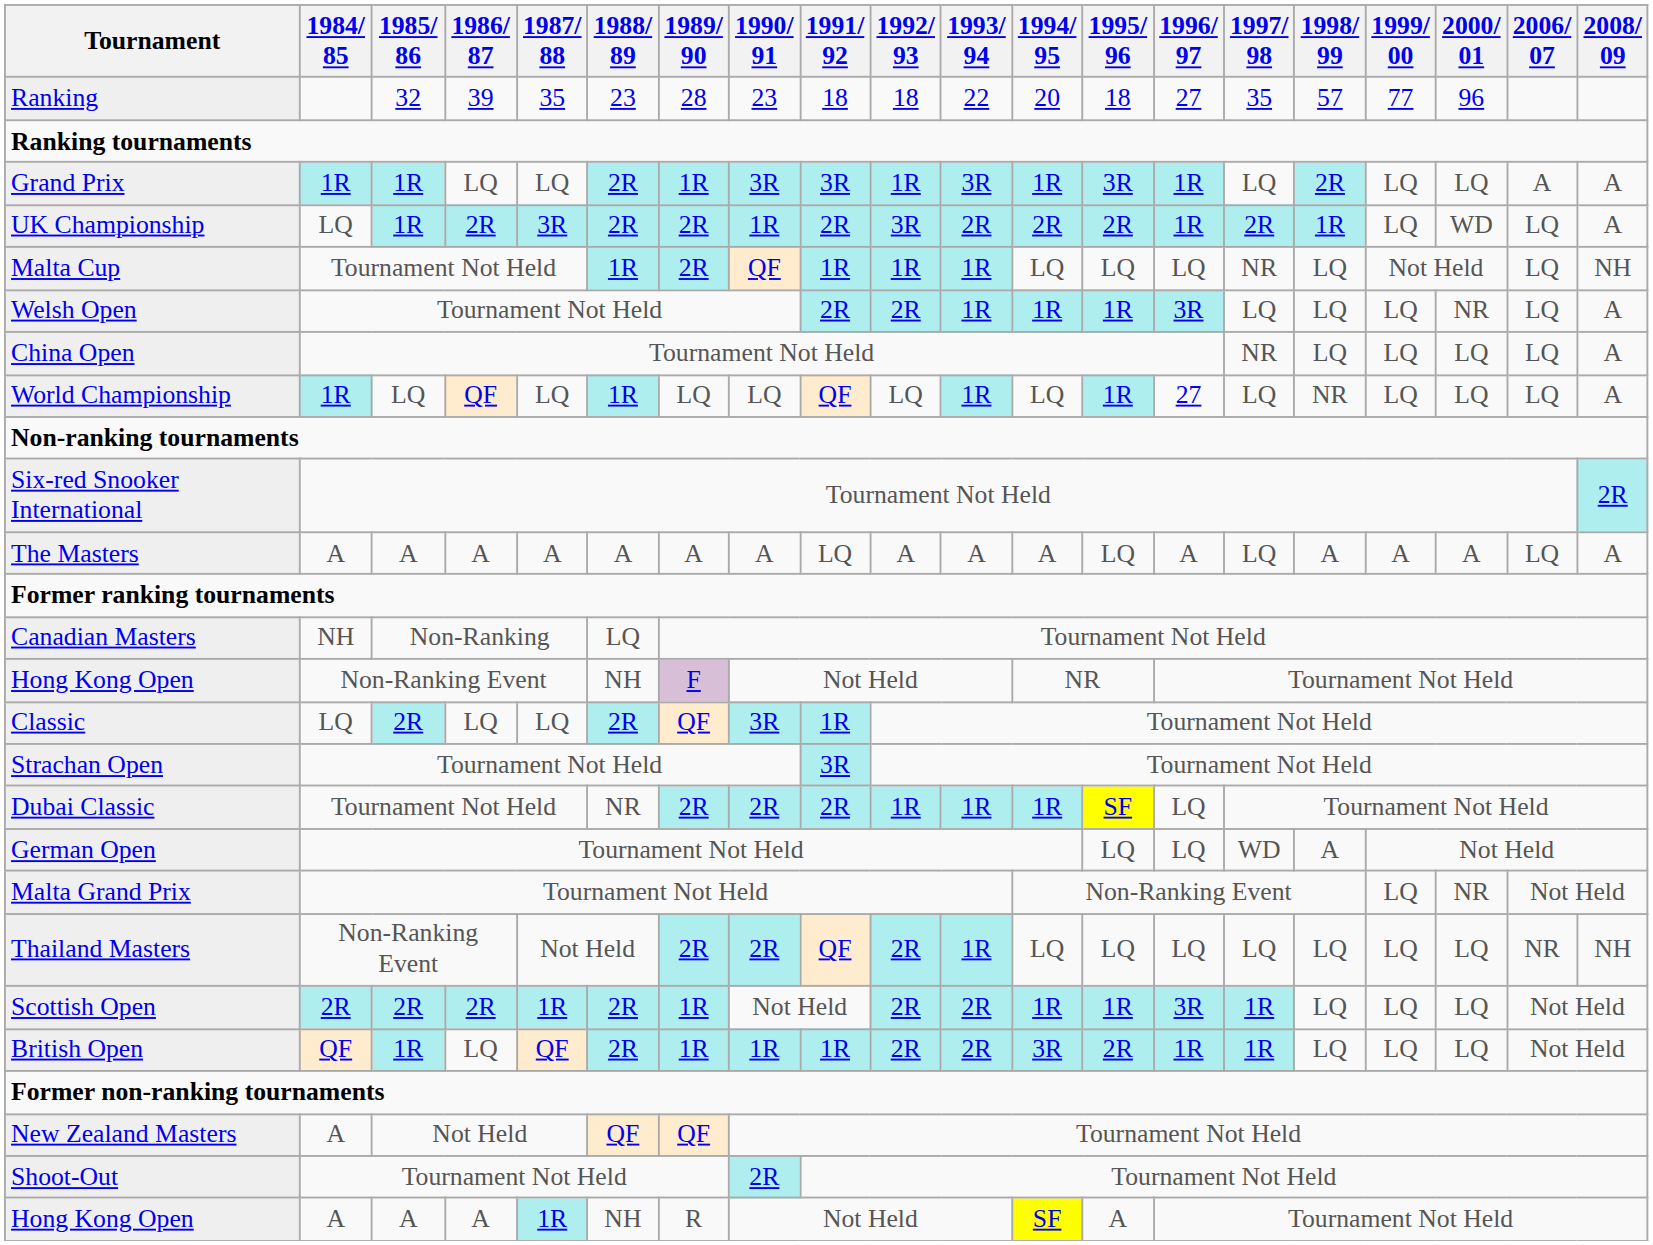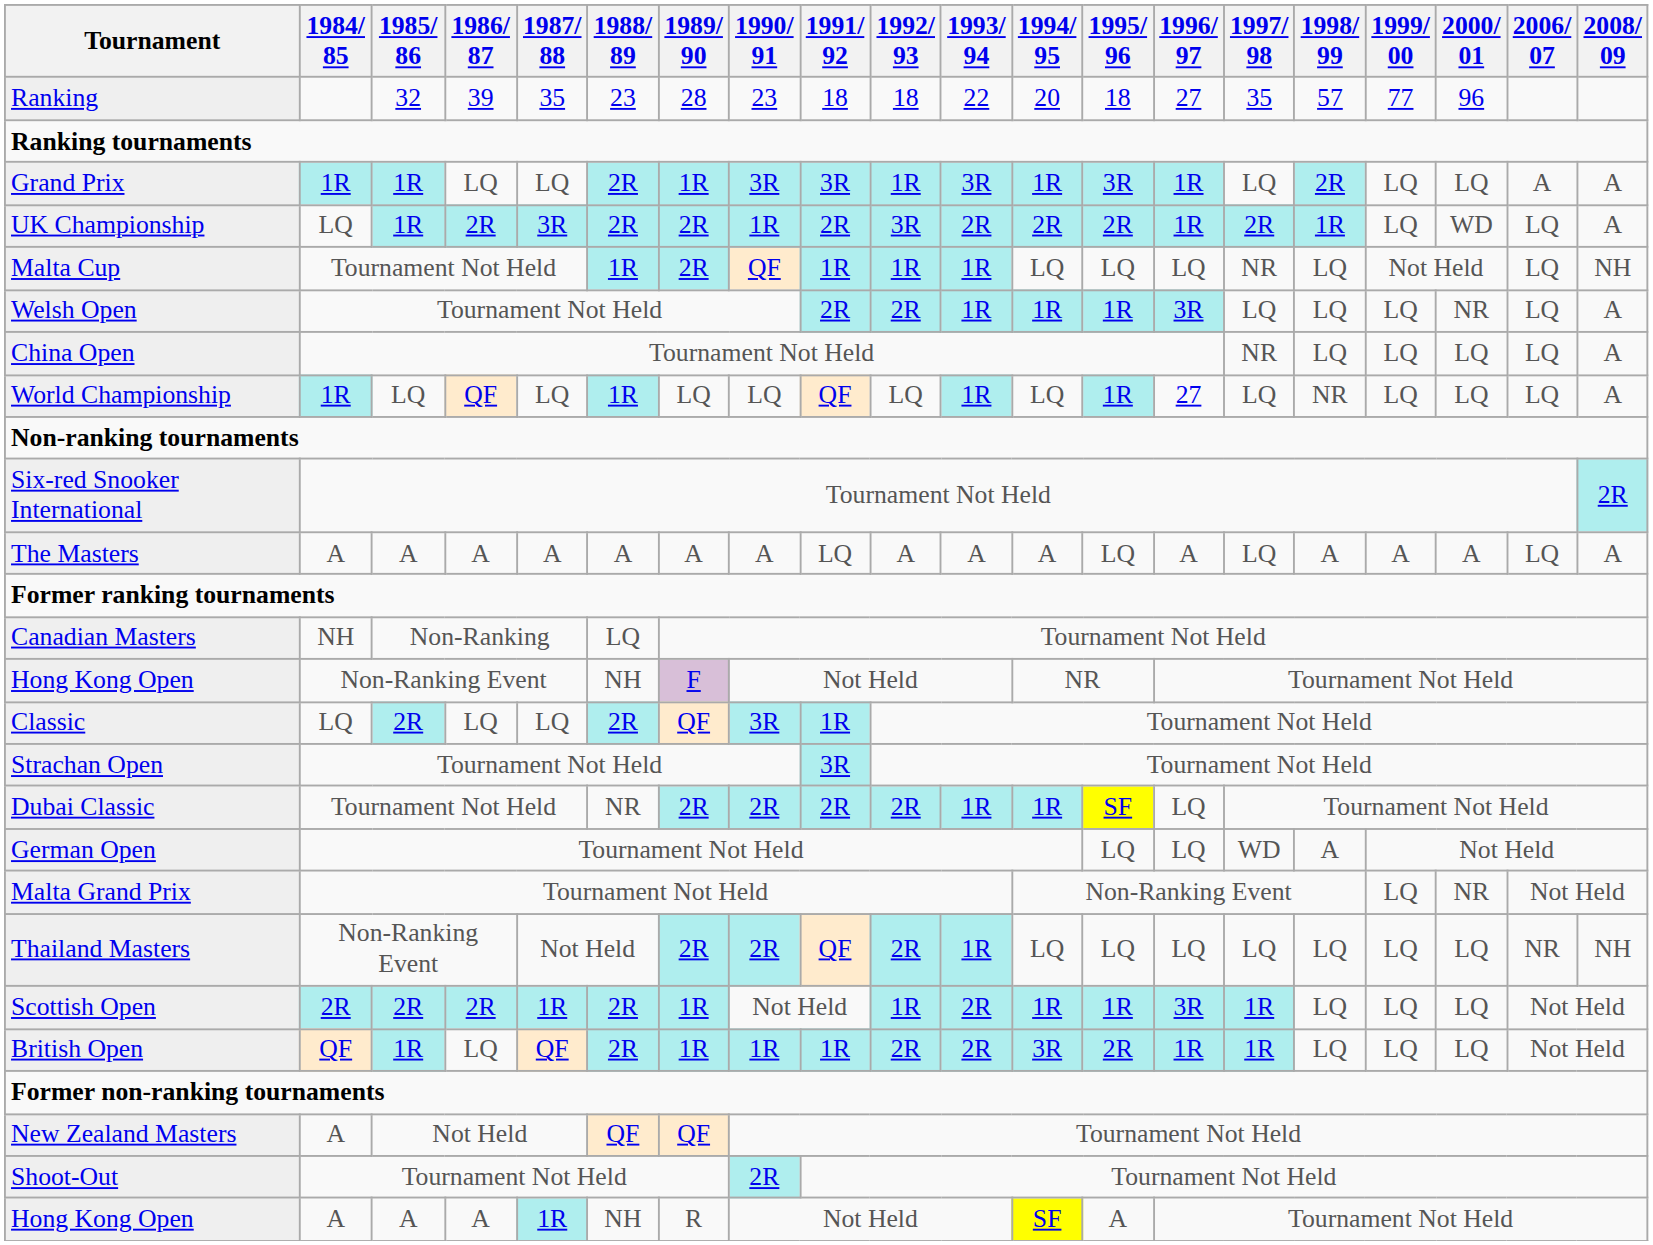 <table class="wikitable" style="font-size:85%">
 <tr>
 <th>Tournament</th>
 <th><a href='#'>1984/<br>85</a></th>
 <th><a href='#'>1985/<br>86</a></th>
 <th><a href='#'>1986/<br>87</a></th>
 <th><a href='#'>1987/<br>88</a></th>
 <th><a href='#'>1988/<br>89</a></th>
 <th><a href='#'>1989/<br>90</a></th>
 <th><a href='#'>1990/<br>91</a></th>
 <th><a href='#'>1991/<br>92</a></th>
 <th><a href='#'>1992/<br>93</a></th>
 <th><a href='#'>1993/<br>94</a></th>
 <th><a href='#'>1994/<br>95</a></th>
 <th><a href='#'>1995/<br>96</a></th>
 <th><a href='#'>1996/<br>97</a></th>
 <th><a href='#'>1997/<br>98</a></th>
 <th><a href='#'>1998/<br>99</a></th>
 <th><a href='#'>1999/<br>00</a></th>
 <th><a href='#'>2000/<br>01</a></th>
 <th><a href='#'>2006/<br>07</a></th>
 <th><a href='#'>2008/<br>09</a></th>
 </tr>
 <tr>
 <td style="background:#EFEFEF;"><a href='#'>Ranking</a></td>
 <td align="center"></td>
 <td align="center"><a href='#'>32</a></td>
 <td align="center"><a href='#'>39</a></td>
 <td align="center"><a href='#'>35</a></td>
 <td align="center"><a href='#'>23</a></td>
 <td align="center"><a href='#'>28</a></td>
 <td align="center"><a href='#'>23</a></td>
 <td align="center"><a href='#'>18</a></td>
 <td align="center"><a href='#'>18</a></td>
 <td align="center"><a href='#'>22</a></td>
 <td align="center"><a href='#'>20</a></td>
 <td align="center"><a href='#'>18</a></td>
 <td align="center"><a href='#'>27</a></td>
 <td align="center"><a href='#'>35</a></td>
 <td align="center"><a href='#'>57</a></td>
 <td align="center"><a href='#'>77</a></td>
 <td align="center"><a href='#'>96</a></td>
 <td align="center"></td>
 <td align="center"></td>
 </tr>
 <tr>
 <td colspan="50"><strong>Ranking tournaments</strong></td>
 </tr>
 <tr>
 <td style="background:#EFEFEF;"><a href='#'>Grand Prix</a></td>
 <td style="text-align:center; background:#afeeee;"><a href='#'>1R</a></td>
 <td style="text-align:center; background:#afeeee;"><a href='#'>1R</a></td>
 <td style="text-align:center; color:#555555;">LQ</td>
 <td style="text-align:center; color:#555555;">LQ</td>
 <td style="text-align:center; background:#afeeee;"><a href='#'>2R</a></td>
 <td style="text-align:center; background:#afeeee;"><a href='#'>1R</a></td>
 <td style="text-align:center; background:#afeeee;"><a href='#'>3R</a></td>
 <td style="text-align:center; background:#afeeee;"><a href='#'>3R</a></td>
 <td style="text-align:center; background:#afeeee;"><a href='#'>1R</a></td>
 <td style="text-align:center; background:#afeeee;"><a href='#'>3R</a></td>
 <td style="text-align:center; background:#afeeee;"><a href='#'>1R</a></td>
 <td style="text-align:center; background:#afeeee;"><a href='#'>3R</a></td>
 <td style="text-align:center; background:#afeeee;"><a href='#'>1R</a></td>
 <td style="text-align:center; color:#555555;">LQ</td>
 <td style="text-align:center; background:#afeeee;"><a href='#'>2R</a></td>
 <td style="text-align:center; color:#555555;">LQ</td>
 <td style="text-align:center; color:#555555;">LQ</td>
 <td style="text-align:center; color:#555555;">A</td>
 <td style="text-align:center; color:#555555;">A</td>
 </tr>
 <tr>
 <td style="background:#EFEFEF;"><a href='#'>UK Championship</a></td>
 <td style="text-align:center; color:#555555;">LQ</td>
 <td style="text-align:center; background:#afeeee;"><a href='#'>1R</a></td>
 <td style="text-align:center; background:#afeeee;"><a href='#'>2R</a></td>
 <td style="text-align:center; background:#afeeee;"><a href='#'>3R</a></td>
 <td style="text-align:center; background:#afeeee;"><a href='#'>2R</a></td>
 <td style="text-align:center; background:#afeeee;"><a href='#'>2R</a></td>
 <td style="text-align:center; background:#afeeee;"><a href='#'>1R</a></td>
 <td style="text-align:center; background:#afeeee;"><a href='#'>2R</a></td>
 <td style="text-align:center; background:#afeeee;"><a href='#'>3R</a></td>
 <td style="text-align:center; background:#afeeee;"><a href='#'>2R</a></td>
 <td style="text-align:center; background:#afeeee;"><a href='#'>2R</a></td>
 <td style="text-align:center; background:#afeeee;"><a href='#'>2R</a></td>
 <td style="text-align:center; background:#afeeee;"><a href='#'>1R</a></td>
 <td style="text-align:center; background:#afeeee;"><a href='#'>2R</a></td>
 <td style="text-align:center; background:#afeeee;"><a href='#'>1R</a></td>
 <td style="text-align:center; color:#555555;">LQ</td>
 <td style="text-align:center; color:#555555;">WD</td>
 <td style="text-align:center; color:#555555;">LQ</td>
 <td style="text-align:center; color:#555555;">A</td>
 </tr>
 <tr>
 <td style="background:#EFEFEF;"><a href='#'>Malta Cup</a></td>
 <td colspan="4" style="text-align:center; color:#555555;">Tournament Not Held</td>
 <td style="text-align:center; background:#afeeee;"><a href='#'>1R</a></td>
 <td style="text-align:center; background:#afeeee;"><a href='#'>2R</a></td>
 <td style="text-align:center; background:#ffebcd;"><a href='#'>QF</a></td>
 <td style="text-align:center; background:#afeeee;"><a href='#'>1R</a></td>
 <td style="text-align:center; background:#afeeee;"><a href='#'>1R</a></td>
 <td style="text-align:center; background:#afeeee;"><a href='#'>1R</a></td>
 <td style="text-align:center; color:#555555;">LQ</td>
 <td style="text-align:center; color:#555555;">LQ</td>
 <td style="text-align:center; color:#555555;">LQ</td>
 <td style="text-align:center; color:#555555;">NR</td>
 <td style="text-align:center; color:#555555;">LQ</td>
 <td colspan="2" style="text-align:center; color:#555555;">Not Held</td>
 <td style="text-align:center; color:#555555;">LQ</td>
 <td style="text-align:center; color:#555555;">NH</td>
 </tr>
 <tr>
 <td style="background:#EFEFEF;"><a href='#'>Welsh Open</a></td>
 <td colspan="7" style="text-align:center; color:#555555;">Tournament Not Held</td>
 <td style="text-align:center; background:#afeeee;"><a href='#'>2R</a></td>
 <td style="text-align:center; background:#afeeee;"><a href='#'>2R</a></td>
 <td style="text-align:center; background:#afeeee;"><a href='#'>1R</a></td>
 <td style="text-align:center; background:#afeeee;"><a href='#'>1R</a></td>
 <td style="text-align:center; background:#afeeee;"><a href='#'>1R</a></td>
 <td style="text-align:center; background:#afeeee;"><a href='#'>3R</a></td>
 <td style="text-align:center; color:#555555;">LQ</td>
 <td style="text-align:center; color:#555555;">LQ</td>
 <td style="text-align:center; color:#555555;">LQ</td>
 <td style="text-align:center; color:#555555;">NR</td>
 <td style="text-align:center; color:#555555;">LQ</td>
 <td style="text-align:center; color:#555555;">A</td>
 </tr>
 <tr>
 <td style="background:#EFEFEF;"><a href='#'>China Open</a></td>
 <td colspan="13" style="text-align:center; color:#555555;">Tournament Not Held</td>
 <td style="text-align:center; color:#555555;">NR</td>
 <td style="text-align:center; color:#555555;">LQ</td>
 <td style="text-align:center; color:#555555;">LQ</td>
 <td style="text-align:center; color:#555555;">LQ</td>
 <td style="text-align:center; color:#555555;">LQ</td>
 <td style="text-align:center; color:#555555;">A</td>
 </tr>
 <tr>
 <td style="background:#EFEFEF;"><a href='#'>World Championship</a></td>
 <td style="text-align:center; background:#afeeee;"><a href='#'>1R</a></td>
 <td style="text-align:center; color:#555555;">LQ</td>
 <td style="text-align:center; background:#ffebcd;"><a href='#'>QF</a></td>
 <td style="text-align:center; color:#555555;">LQ</td>
 <td style="text-align:center; background:#afeeee;"><a href='#'>1R</a></td>
 <td style="text-align:center; color:#555555;">LQ</td>
 <td style="text-align:center; color:#555555;">LQ</td>
 <td style="text-align:center; background:#ffebcd;"><a href='#'>QF</a></td>
 <td style="text-align:center; color:#555555;">LQ</td>
 <td style="text-align:center; background:#afeeee;"><a href='#'>1R</a></td>
 <td style="text-align:center; color:#555555;">LQ</td>
 <td style="text-align:center; background:#afeeee;"><a href='#'>1R</a></td>
 <td align="center"><a href='#'>27</a></td>
 <td style="text-align:center; color:#555555;">LQ</td>
 <td style="text-align:center; color:#555555;">NR</td>
 <td style="text-align:center; color:#555555;">LQ</td>
 <td style="text-align:center; color:#555555;">LQ</td>
 <td style="text-align:center; color:#555555;">LQ</td>
 <td style="text-align:center; color:#555555;">A</td>
 </tr>
 <tr>
 <td colspan="50"><strong>Non-ranking tournaments</strong></td>
 </tr>
 <tr>
 <td style="background:#EFEFEF;"><a href='#'>Six-red Snooker International</a></td>
 <td colspan=18 style="text-align:center; color:#555555;">Tournament Not Held</td>
 <td align="center" style="background:#afeeee;"><a href='#'>2R</a></td>
 </tr>
 <tr>
 <td style="background:#EFEFEF;"><a href='#'>The Masters</a></td>
 <td style="text-align:center; color:#555555;">A</td>
 <td style="text-align:center; color:#555555;">A</td>
 <td style="text-align:center; color:#555555;">A</td>
 <td style="text-align:center; color:#555555;">A</td>
 <td style="text-align:center; color:#555555;">A</td>
 <td style="text-align:center; color:#555555;">A</td>
 <td style="text-align:center; color:#555555;">A</td>
 <td style="text-align:center; color:#555555;">LQ</td>
 <td style="text-align:center; color:#555555;">A</td>
 <td style="text-align:center; color:#555555;">A</td>
 <td style="text-align:center; color:#555555;">A</td>
 <td style="text-align:center; color:#555555;">LQ</td>
 <td style="text-align:center; color:#555555;">A</td>
 <td style="text-align:center; color:#555555;">LQ</td>
 <td style="text-align:center; color:#555555;">A</td>
 <td style="text-align:center; color:#555555;">A</td>
 <td style="text-align:center; color:#555555;">A</td>
 <td style="text-align:center; color:#555555;">LQ</td>
 <td style="text-align:center; color:#555555;">A</td>
 </tr>
 <tr>
 <td colspan="50"><strong>Former ranking tournaments</strong></td>
 </tr>
 <tr>
 <td style="background:#EFEFEF;"><a href='#'>Canadian Masters</a></td>
 <td align="center" style="color:#555555;">NH</td>
 <td colspan="3" style="text-align:center; color:#555555;">Non-Ranking</td>
 <td style="text-align:center; color:#555555;">LQ</td>
 <td colspan="30" style="text-align:center; color:#555555;">Tournament Not Held</td>
 </tr>
 <tr>
 <td style="background:#EFEFEF;"><a href='#'>Hong Kong Open</a></td>
 <td align="center" colspan="4" style="color:#555555;">Non-Ranking Event</td>
 <td align="center" style="color:#555555;">NH</td>
 <td align="center" style="background:#D8BFD8;"><a href='#'>F</a></td>
 <td align="center" colspan="4" style="color:#555555;">Not Held</td>
 <td align="center" colspan="2" style="color:#555555;">NR</td>
 <td align="center" colspan="30" style="color:#555555;">Tournament Not Held</td>
 </tr>
 <tr>
 <td style="background:#EFEFEF;"><a href='#'>Classic</a></td>
 <td align="center" style="color:#555555;">LQ</td>
 <td align="center" style="background:#afeeee;"><a href='#'>2R</a></td>
 <td align="center" style="color:#555555;">LQ</td>
 <td align="center" style="color:#555555;">LQ</td>
 <td align="center" style="background:#afeeee;"><a href='#'>2R</a></td>
 <td style="text-align:center; background:#ffebcd;"><a href='#'>QF</a></td>
 <td align="center" style="background:#afeeee;"><a href='#'>3R</a></td>
 <td align="center" style="background:#afeeee;"><a href='#'>1R</a></td>
 <td align="center" colspan="50" style="color:#555555;">Tournament Not Held</td>
 </tr>
 <tr>
 <td style="background:#EFEFEF;"><a href='#'>Strachan Open</a></td>
 <td align="center" colspan="7" style="color:#555555;">Tournament Not Held</td>
 <td align="center" style="background:#afeeee;"><a href='#'>3R</a></td>
 <td align="center" colspan="50" style="color:#555555;">Tournament Not Held</td>
 </tr>
 <tr>
 <td style="background:#EFEFEF;"><a href='#'>Dubai Classic</a></td>
 <td colspan="4" style="text-align:center; color:#555555;">Tournament Not Held</td>
 <td style="text-align:center; color:#555555;">NR</td>
 <td align="center" style="background:#afeeee;"><a href='#'>2R</a></td>
 <td align="center" style="background:#afeeee;"><a href='#'>2R</a></td>
 <td align="center" style="background:#afeeee;"><a href='#'>2R</a></td>
-<td align="center" style="background:#afeeee;"><a href='#'>1R</a></td>
+<td align="center" style="background:#afeeee;"><a href='#'>2R</a></td>
 <td align="center" style="background:#afeeee;"><a href='#'>1R</a></td>
 <td align="center" style="background:#afeeee;"><a href='#'>1R</a></td>
 <td align="center" style="background:yellow;"><a href='#'>SF</a></td>
 <td style="text-align:center; color:#555555;">LQ</td>
 <td colspan="30" style="text-align:center; color:#555555;">Tournament Not Held</td>
 </tr>
 <tr>
 <td style="background:#EFEFEF;"><a href='#'>German Open</a></td>
 <td colspan="11" style="text-align:center; color:#555555;">Tournament Not Held</td>
 <td style="text-align:center; color:#555555;">LQ</td>
 <td style="text-align:center; color:#555555;">LQ</td>
 <td style="text-align:center; color:#555555;">WD</td>
 <td style="text-align:center; color:#555555;">A</td>
 <td colspan="4" style="text-align:center; color:#555555;">Not Held</td>
 </tr>
 <tr>
 <td style="background:#EFEFEF;"><a href='#'>Malta Grand Prix</a></td>
 <td colspan="10" style="text-align:center; color:#555555;">Tournament Not Held</td>
 <td colspan="5" style="text-align:center; color:#555555;">Non-Ranking Event</td>
 <td style="text-align:center; color:#555555;">LQ</td>
 <td style="text-align:center; color:#555555;">NR</td>
 <td colspan="2" style="text-align:center; color:#555555;">Not Held</td>
 </tr>
 <tr>
 <td style="background:#EFEFEF;"><a href='#'>Thailand Masters</a></td>
 <td align="center" colspan="3" style="color:#555555;">Non-Ranking Event</td>
 <td align="center" colspan="2" style="color:#555555;">Not Held</td>
 <td align="center" style="background:#afeeee;"><a href='#'>2R</a></td>
 <td align="center" style="background:#afeeee;"><a href='#'>2R</a></td>
 <td style="text-align:center; background:#ffebcd;"><a href='#'>QF</a></td>
 <td align="center" style="background:#afeeee;"><a href='#'>2R</a></td>
 <td align="center" style="background:#afeeee;"><a href='#'>1R</a></td>
 <td style="text-align:center; color:#555555;">LQ</td>
 <td style="text-align:center; color:#555555;">LQ</td>
 <td style="text-align:center; color:#555555;">LQ</td>
 <td style="text-align:center; color:#555555;">LQ</td>
 <td style="text-align:center; color:#555555;">LQ</td>
 <td style="text-align:center; color:#555555;">LQ</td>
 <td style="text-align:center; color:#555555;">LQ</td>
 <td style="text-align:center; color:#555555;">NR</td>
 <td style="text-align:center; color:#555555;">NH</td>
 </tr>
 <tr>
 <td style="background:#EFEFEF;"><a href='#'>Scottish Open</a></td>
 <td align="center" style="background:#afeeee;"><a href='#'>2R</a></td>
 <td align="center" style="background:#afeeee;"><a href='#'>2R</a></td>
 <td align="center" style="background:#afeeee;"><a href='#'>2R</a></td>
 <td align="center" style="background:#afeeee;"><a href='#'>1R</a></td>
 <td align="center" style="background:#afeeee;"><a href='#'>2R</a></td>
 <td align="center" style="background:#afeeee;"><a href='#'>1R</a></td>
 <td align="center" colspan="2" style="color:#555555;">Not Held</td>
-<td align="center" style="background:#afeeee;"><a href='#'>2R</a></td>
+<td align="center" style="background:#afeeee;"><a href='#'>1R</a></td>
 <td align="center" style="background:#afeeee;"><a href='#'>2R</a></td>
 <td align="center" style="background:#afeeee;"><a href='#'>1R</a></td>
 <td align="center" style="background:#afeeee;"><a href='#'>1R</a></td>
 <td align="center" style="background:#afeeee;"><a href='#'>3R</a></td>
 <td align="center" style="background:#afeeee;"><a href='#'>1R</a></td>
 <td style="text-align:center; color:#555555;">LQ</td>
 <td style="text-align:center; color:#555555;">LQ</td>
 <td style="text-align:center; color:#555555;">LQ</td>
 <td colspan="2" style="text-align:center; color:#555555;">Not Held</td>
 </tr>
 <tr>
 <td style="background:#EFEFEF;"><a href='#'>British Open</a></td>
 <td align="center" style="background:#ffebcd;"><a href='#'>QF</a></td>
 <td align="center" style="background:#afeeee;"><a href='#'>1R</a></td>
 <td style="text-align:center; color:#555555;">LQ</td>
 <td align="center" style="background:#ffebcd;"><a href='#'>QF</a></td>
 <td align="center" style="background:#afeeee;"><a href='#'>2R</a></td>
 <td align="center" style="background:#afeeee;"><a href='#'>1R</a></td>
 <td align="center" style="background:#afeeee;"><a href='#'>1R</a></td>
 <td align="center" style="background:#afeeee;"><a href='#'>1R</a></td>
 <td align="center" style="background:#afeeee;"><a href='#'>2R</a></td>
 <td align="center" style="background:#afeeee;"><a href='#'>2R</a></td>
 <td align="center" style="background:#afeeee;"><a href='#'>3R</a></td>
 <td align="center" style="background:#afeeee;"><a href='#'>2R</a></td>
 <td align="center" style="background:#afeeee;"><a href='#'>1R</a></td>
 <td align="center" style="background:#afeeee;"><a href='#'>1R</a></td>
 <td style="text-align:center; color:#555555;">LQ</td>
 <td style="text-align:center; color:#555555;">LQ</td>
 <td style="text-align:center; color:#555555;">LQ</td>
 <td colspan="2" style="text-align:center; color:#555555;">Not Held</td>
 </tr>
 <tr>
 <td colspan="50"><strong>Former non-ranking tournaments</strong></td>
 </tr>
 <tr>
 <td style="background:#EFEFEF;"><a href='#'>New Zealand Masters</a></td>
 <td style="text-align:center; color:#555555;">A</td>
 <td align="center" colspan="3" style="color:#555555;">Not Held</td>
 <td align="center" style="background:#ffebcd;"><a href='#'>QF</a></td>
 <td align="center" style="background:#ffebcd;"><a href='#'>QF</a></td>
 <td align="center" colspan="30" style="color:#555555;">Tournament Not Held</td>
 </tr>
 <tr>
 <td style="background:#EFEFEF;"><a href='#'>Shoot-Out</a></td>
 <td align="center" colspan="6" style="color:#555555;">Tournament Not Held</td>
 <td align="center" style="background:#afeeee;"><a href='#'>2R</a></td>
 <td align="center" colspan="30" style="color:#555555;">Tournament Not Held</td>
 </tr>
 <tr>
 <td style="background:#EFEFEF;"><a href='#'>Hong Kong Open</a></td>
 <td align="center" style="color:#555555;">A</td>
 <td align="center" style="color:#555555;">A</td>
 <td align="center" style="color:#555555;">A</td>
 <td align="center" style="background:#afeeee;"><a href='#'>1R</a></td>
 <td align="center" style="color:#555555;">NH</td>
 <td align="center" style="color:#555555;">R</td>
 <td align="center" colspan="4" style="color:#555555;">Not Held</td>
 <td align="center" style="background:yellow;"><a href='#'>SF</a></td>
 <td align="center" style="color:#555555;">A</td>
 <td align="center" colspan="30" style="color:#555555;">Tournament Not Held</td>
 </tr>
 </table>
